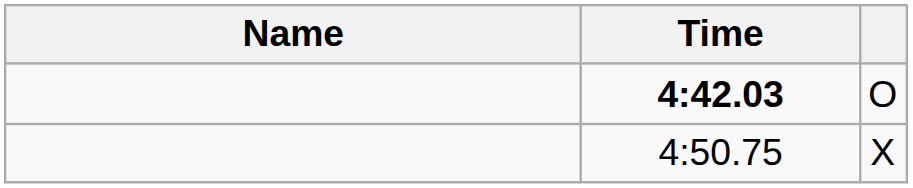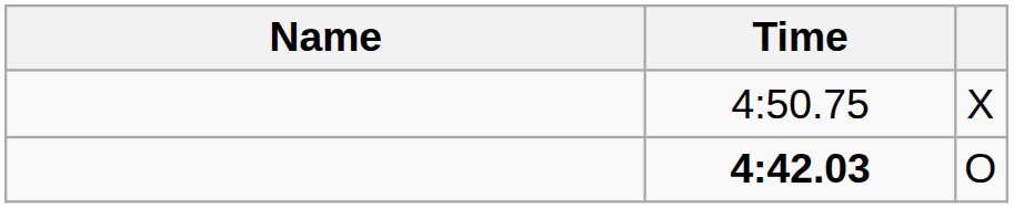 <table class="wikitable" style="text-align:center;">
 <tr>
 <th style="width:15em">Name</th>
 <th style="width:7em">Time</th>
 <th></th>
 </tr>
 <tr>
 <td align=left></td>
+<td>4:50.75</td>
+<td>X</td>
+</tr>
+<tr>
+<td align=left></td>
 <td><strong>4:42.03</strong></td>
 <td>O</td>
 </tr>
-<tr>
-<td align=left></td>
-<td>4:50.75</td>
-<td>X</td>
-</tr>
 </table>
